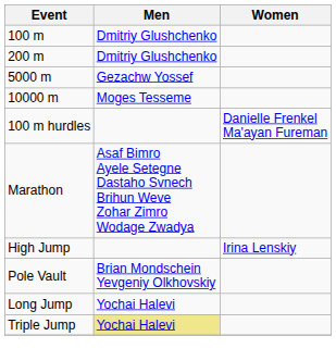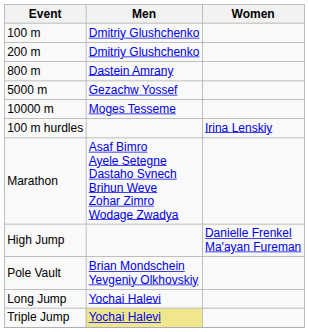 <table class=wikitable style="font-size:100%">
 <tr>
 <th>Event</th>
 <th>Men</th>
 <th>Women</th>
 </tr>
 <tr>
 <td>100 m</td>
 <td><a href='#'>Dmitriy Glushchenko</a></td>
 <td></td>
 </tr>
 <tr>
 <td>200 m</td>
 <td><a href='#'>Dmitriy Glushchenko</a></td>
 <td></td>
 </tr>
 <tr>
+<td>800 m</td>
+<td><a href='#'>Dastein Amrany</a></td>
+<td></td>
+</tr>
+<tr>
 <td>5000 m</td>
 <td><a href='#'>Gezachw Yossef</a></td>
 <td></td>
 </tr>
 <tr>
 <td>10000 m</td>
 <td><a href='#'>Moges Tesseme</a></td>
 <td></td>
 </tr>
 <tr>
 <td>100 m hurdles</td>
 <td></td>
-<td><a href='#'>Danielle Frenkel</a> <br> <a href='#'>Ma'ayan Fureman</a></td>
+<td><a href='#'>Irina Lenskiy</a></td>
 </tr>
 <tr>
 <td>Marathon</td>
 <td><a href='#'>Asaf Bimro</a> <br> <a href='#'>Ayele Setegne</a> <br> <a href='#'>Dastaho Svnech</a> <br> <a href='#'>Brihun Weve</a> <br> <a href='#'>Zohar Zimro</a> <br> <a href='#'>Wodage Zwadya</a></td>
 <td></td>
 </tr>
 <tr>
 <td>High Jump</td>
 <td></td>
-<td><a href='#'>Irina Lenskiy</a></td>
+<td><a href='#'>Danielle Frenkel</a> <br> <a href='#'>Ma'ayan Fureman</a></td>
 </tr>
 <tr>
 <td>Pole Vault</td>
 <td><a href='#'>Brian Mondschein</a> <br> <a href='#'>Yevgeniy Olkhovskiy</a></td>
 <td></td>
 </tr>
 <tr>
 <td>Long Jump</td>
 <td><a href='#'>Yochai Halevi</a></td>
 <td></td>
 </tr>
 <tr>
 <td>Triple Jump</td>
 <td style="background: khaki;"><a href='#'>Yochai Halevi</a></td>
 <td></td>
 </tr>
 <tr>
 </tr>
 </table>
